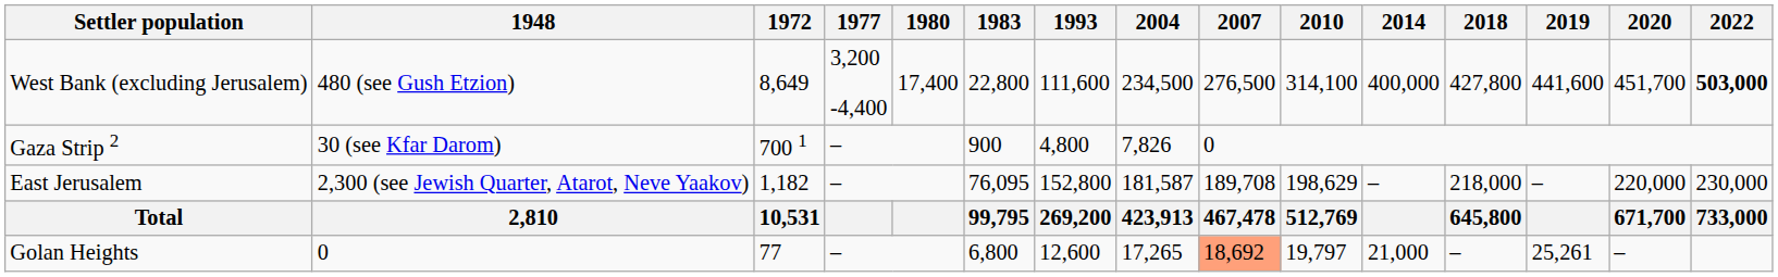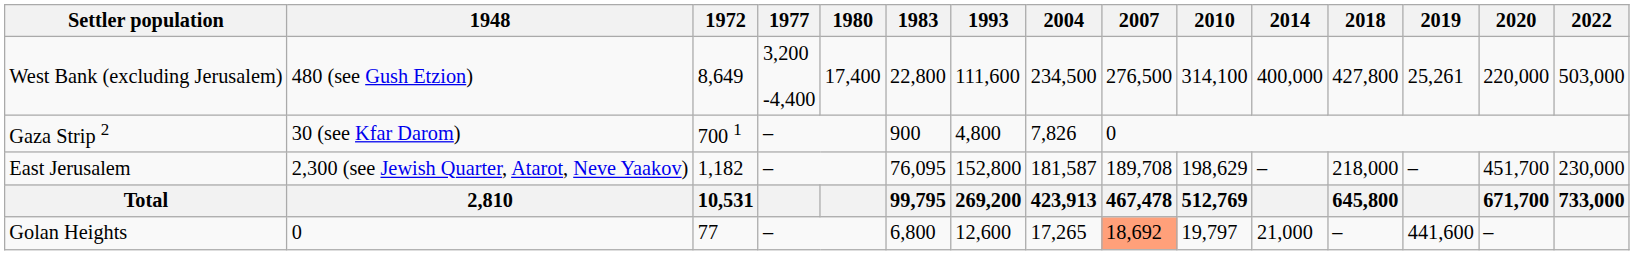 <table class="wikitable">
 <tr>
 <th>Settler population</th>
 <th>1948</th>
 <th>1972</th>
 <th>1977</th>
 <th>1980</th>
 <th>1983</th>
 <th>1993</th>
 <th>2004</th>
 <th>2007</th>
 <th>2010</th>
 <th>2014</th>
 <th>2018</th>
 <th>2019</th>
 <th>2020</th>
 <th>2022</th>
 </tr>
 <tr>
 <td>West Bank (excluding Jerusalem)</td>
 <td>480 (see <a href='#'>Gush Etzion</a>)</td>
 <td>8,649</td>
 <td>3,200<br><br>-4,400</td>
 <td>17,400</td>
 <td>22,800</td>
 <td>111,600</td>
 <td>234,500</td>
 <td>276,500</td>
 <td>314,100</td>
 <td>400,000</td>
 <td>427,800</td>
-<td>441,600</td>
-<td>451,700</td>
-<td><strong>503,000</strong></td>
+<td>25,261</td>
+<td>220,000</td>
+<td>503,000</td>
 </tr>
 <tr>
 <td>Gaza Strip <sup>2</sup></td>
 <td>30 (see <a href='#'>Kfar Darom</a>)</td>
 <td>700 <sup>1</sup></td>
 <td colspan="2">–</td>
 <td>900</td>
 <td>4,800</td>
 <td>7,826</td>
 <td colspan="7">0</td>
 </tr>
 <tr>
 <td>East Jerusalem</td>
 <td>2,300 (see <a href='#'>Jewish Quarter</a>, <a href='#'>Atarot</a>, <a href='#'>Neve Yaakov</a>)</td>
 <td>1,182</td>
 <td colspan="2">–</td>
 <td>76,095</td>
 <td>152,800</td>
 <td>181,587</td>
 <td>189,708</td>
 <td>198,629</td>
 <td>–</td>
 <td>218,000</td>
 <td>–</td>
-<td>220,000</td>
+<td>451,700</td>
 <td>230,000</td>
 </tr>
 <tr>
 <th>Total</th>
 <th>2,810</th>
 <th>10,531</th>
 <th></th>
 <th></th>
 <th>99,795</th>
 <th>269,200</th>
 <th>423,913</th>
 <th>467,478</th>
 <th>512,769</th>
 <th></th>
 <th>645,800</th>
 <th></th>
 <th>671,700</th>
 <th>733,000</th>
 </tr>
 <tr>
 <td>Golan Heights</td>
 <td>0</td>
 <td>77</td>
 <td colspan="2">–</td>
 <td>6,800</td>
 <td>12,600</td>
 <td>17,265</td>
 <td style="background: lightsalmon;">18,692</td>
 <td>19,797</td>
 <td>21,000</td>
 <td>–</td>
-<td>25,261</td>
+<td>441,600</td>
 <td>–</td>
 </tr>
 </table>
